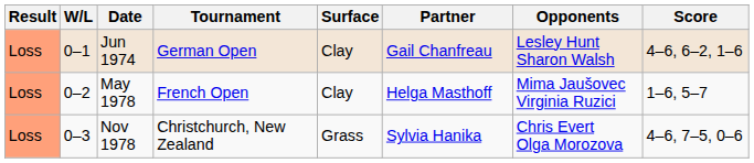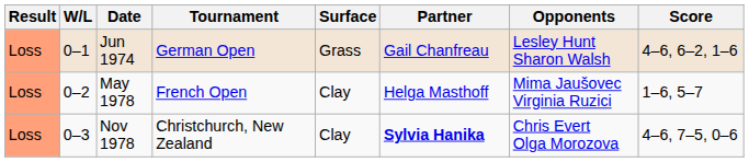 <table class="sortable wikitable">
 <tr>
 <th style="width:40px">Result</th>
 <th style="width:30px" class="unsortable">W/L</th>
 <th style="width:50px">Date</th>
 <th style="width:160px">Tournament</th>
 <th style="width:50px">Surface</th>
 <th style="width:125px">Partner</th>
 <th style="width:125px">Opponents</th>
 <th style="width:100px" class="unsortable">Score</th>
 </tr>
 <tr style="background:#f3e6d7;">
 <td style="background:#ffa07a;">Loss</td>
 <td>0–1</td>
 <td>Jun 1974</td>
 <td><a href='#'>German Open</a></td>
-<td>Clay</td>
+<td>Grass</td>
 <td> <a href='#'>Gail Chanfreau</a></td>
 <td> <a href='#'>Lesley Hunt</a> <br>  <a href='#'>Sharon Walsh</a></td>
 <td>4–6, 6–2, 1–6</td>
 </tr>
 <tr>
 <td style="background:#ffa07a;">Loss</td>
 <td>0–2</td>
 <td>May 1978</td>
 <td><a href='#'>French Open</a></td>
 <td>Clay</td>
 <td> <a href='#'>Helga Masthoff</a></td>
 <td> <a href='#'>Mima Jaušovec</a> <br>  <a href='#'>Virginia Ruzici</a></td>
 <td>1–6, 5–7</td>
 </tr>
 <tr>
 <td style="background:#ffa07a;">Loss</td>
 <td>0–3</td>
 <td>Nov 1978</td>
 <td>Christchurch, New Zealand</td>
-<td>Grass</td>
-<td> <a href='#'>Sylvia Hanika</a></td>
+<td>Clay</td>
+<td><strong> <a href='#'>Sylvia Hanika</a></strong></td>
 <td> <a href='#'>Chris Evert</a> <br>  <a href='#'>Olga Morozova</a></td>
 <td>4–6, 7–5, 0–6</td>
 </tr>
 </table>
